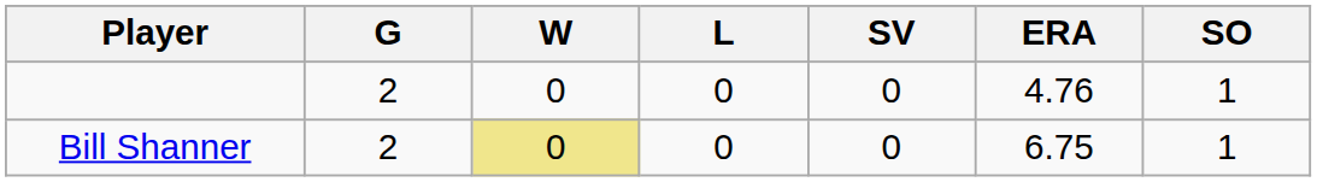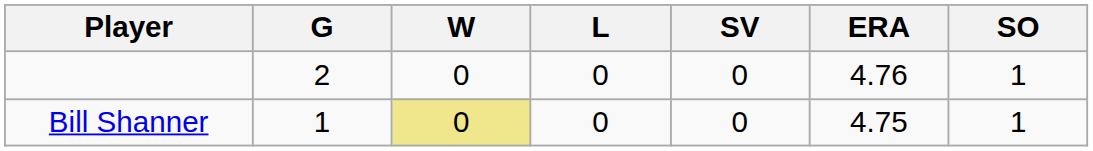 <table class="wikitable sortable">
 <tr>
 <th bgcolor="#DDDDFF" width="16%">Player</th>
 <th bgcolor="#DDDDFF" width="9%">G</th>
 <th bgcolor="#DDDDFF" width="9%">W</th>
 <th bgcolor="#DDDDFF" width="9%">L</th>
 <th bgcolor="#DDDDFF" width="9%">SV</th>
 <th bgcolor="#DDDDFF" width="9%">ERA</th>
 <th bgcolor="#DDDDFF" width="9%">SO</th>
 </tr>
 <tr align="center">
 <td></td>
 <td>2</td>
 <td>0</td>
 <td>0</td>
 <td>0</td>
 <td>4.76</td>
 <td>1</td>
 </tr>
 <tr align="center">
 <td><a href='#'>Bill Shanner</a></td>
-<td>2</td>
+<td>1</td>
 <td style="background: khaki;">0</td>
 <td>0</td>
 <td>0</td>
-<td>6.75</td>
+<td>4.75</td>
 <td>1</td>
 </tr>
 </table>
